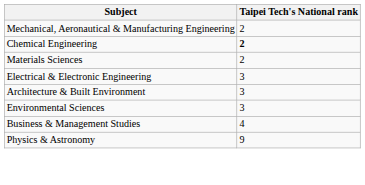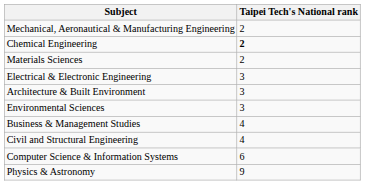 <table class="wikitable sortable">
 <tr>
 <th>Subject</th>
 <th>Taipei Tech's National rank</th>
 </tr>
 <tr>
 <td>Mechanical, Aeronautical & Manufacturing Engineering</td>
 <td>2</td>
 </tr>
 <tr>
 <td>Chemical Engineering</td>
 <td><strong>2</strong></td>
 </tr>
 <tr>
 <td>Materials Sciences</td>
 <td>2</td>
 </tr>
 <tr>
 <td>Electrical & Electronic Engineering</td>
 <td>3</td>
 </tr>
 <tr>
 <td>Architecture & Built Environment</td>
 <td>3</td>
 </tr>
 <tr>
 <td>Environmental Sciences</td>
 <td>3</td>
 </tr>
 <tr>
 <td>Business & Management Studies</td>
 <td>4</td>
 </tr>
 <tr>
+<td>Civil and Structural Engineering</td>
+<td>4</td>
+</tr>
+<tr>
+<td>Computer Science & Information Systems</td>
+<td>6</td>
+</tr>
+<tr>
 <td>Physics & Astronomy</td>
 <td>9</td>
 </tr>
 </table>
